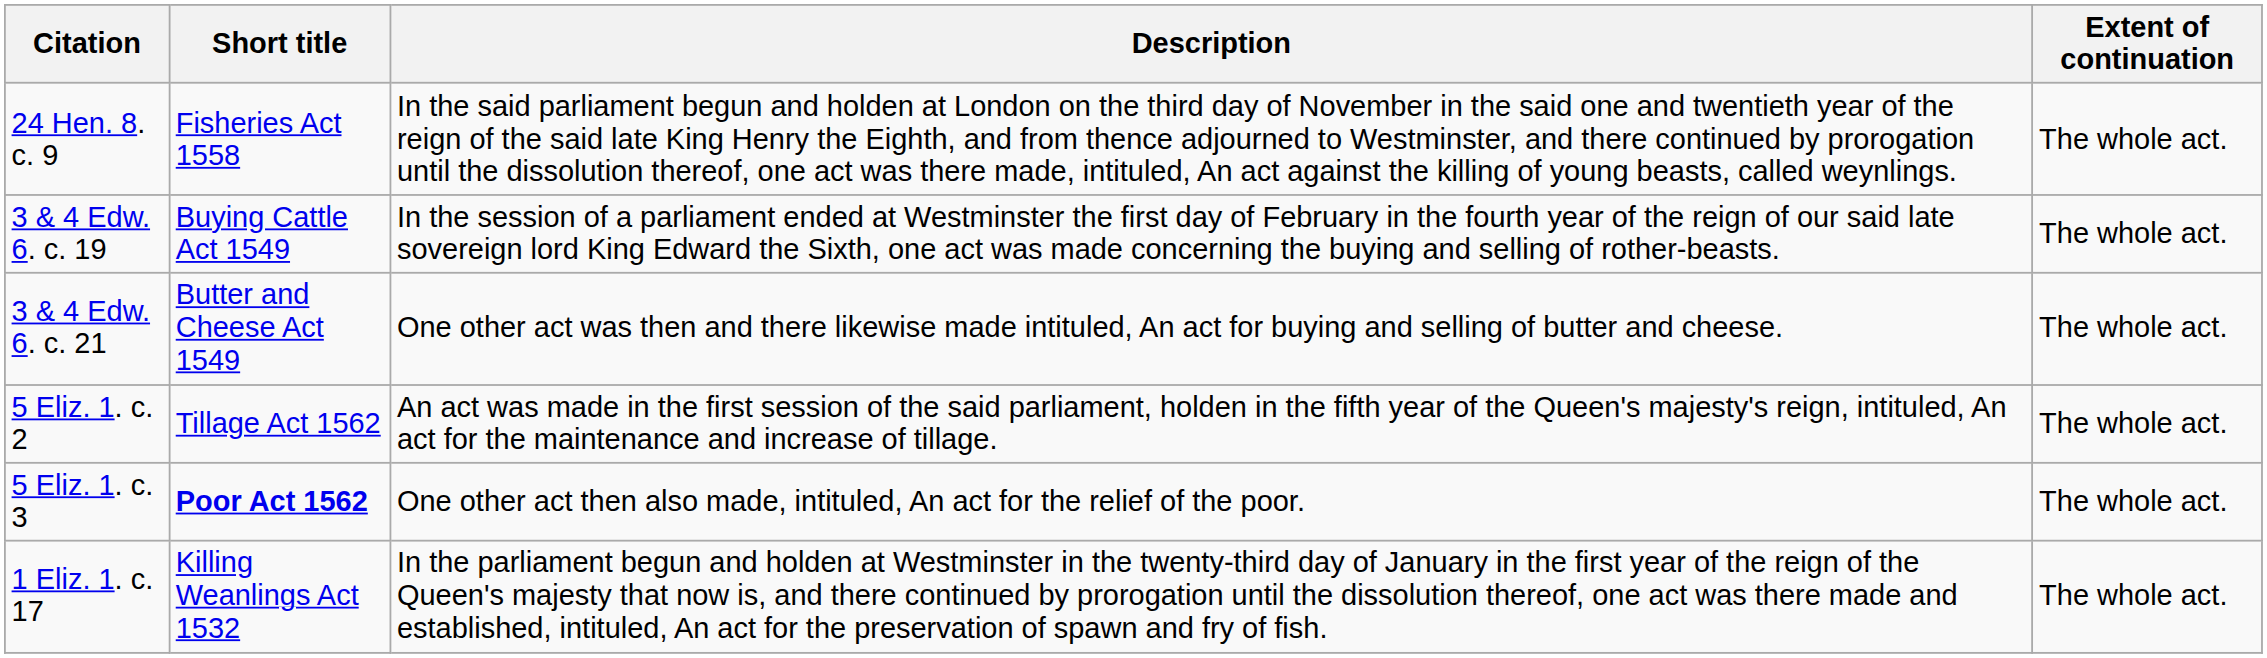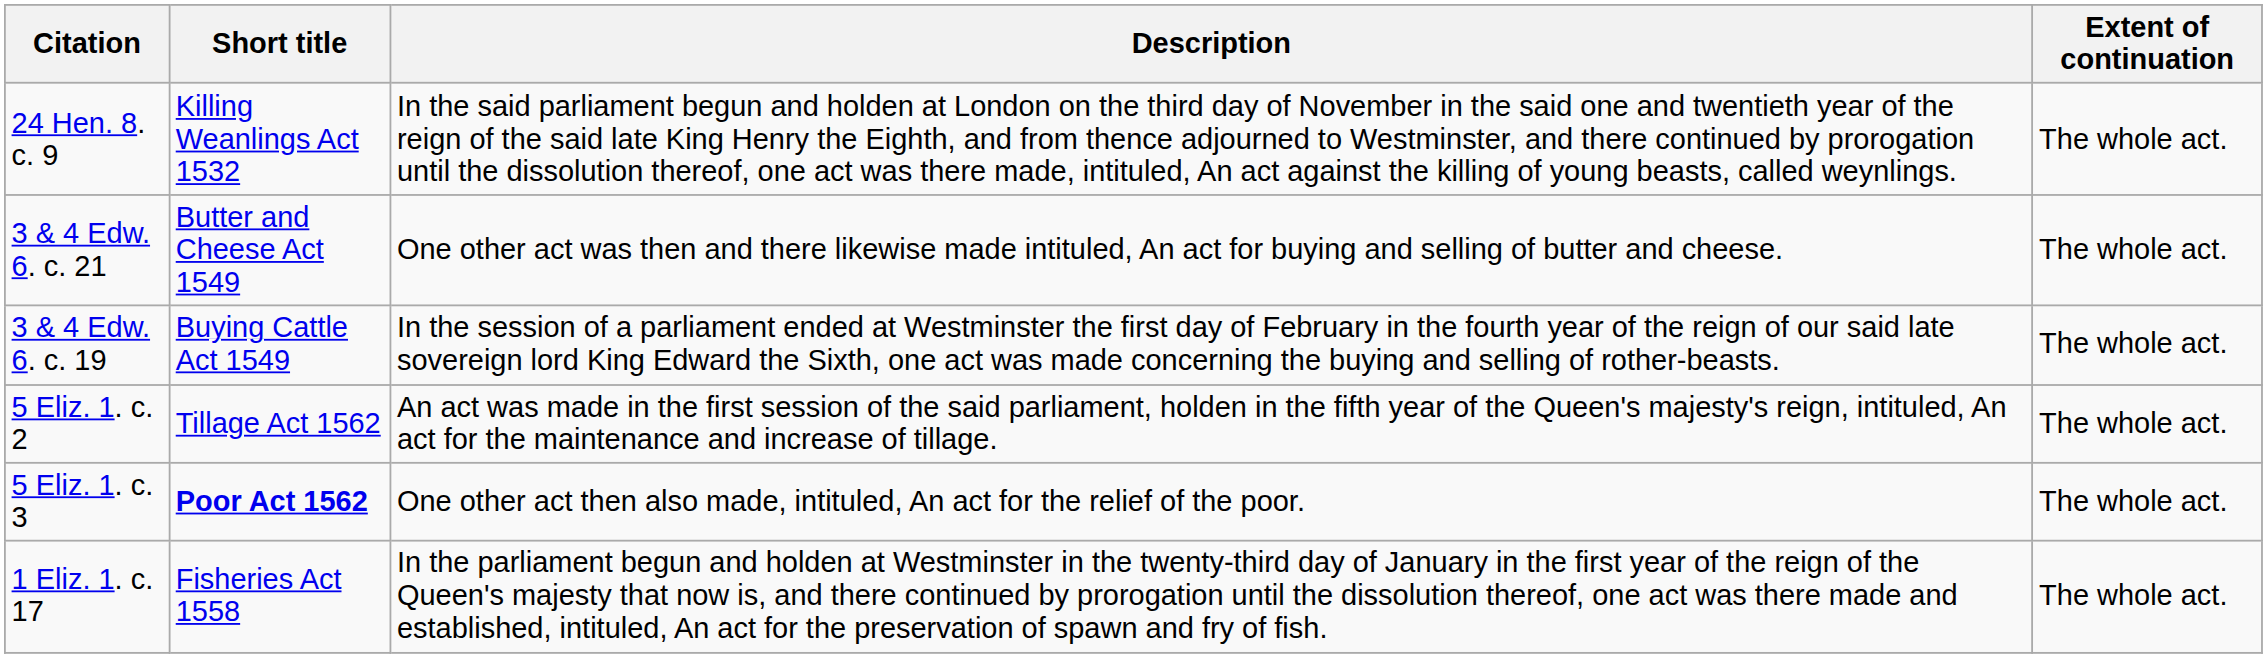 <table class="wikitable">
 <tr>
 <th>Citation</th>
 <th>Short title</th>
 <th>Description</th>
 <th>Extent of continuation</th>
 </tr>
 <tr>
 <td><a href='#'>24 Hen. 8</a>. c. 9</td>
-<td><a href='#'>Fisheries Act 1558</a></td>
+<td><a href='#'>Killing Weanlings Act 1532</a></td>
 <td>In the said parliament begun and holden at London on the third day of November in the said one and twentieth year of the reign of the said late King Henry the Eighth, and from thence adjourned to Westminster, and there continued by prorogation until the dissolution thereof, one act was there made, intituled, An act against the killing of young beasts, called weynlings.</td>
+<td>The whole act.</td>
+</tr>
+<tr>
+<td><a href='#'>3 & 4 Edw. 6</a>. c. 21</td>
+<td><a href='#'>Butter and Cheese Act 1549</a></td>
+<td>One other act was then and there likewise made intituled, An act for buying and selling of butter and cheese.</td>
 <td>The whole act.</td>
 </tr>
 <tr>
 <td><a href='#'>3 & 4 Edw. 6</a>. c. 19</td>
 <td><a href='#'>Buying Cattle Act 1549</a></td>
 <td>In the session of a parliament ended at Westminster the first day of February in the fourth year of the reign of our said late sovereign lord King Edward the Sixth, one act was made concerning the buying and selling of rother-beasts.</td>
-<td>The whole act.</td>
-</tr>
-<tr>
-<td><a href='#'>3 & 4 Edw. 6</a>. c. 21</td>
-<td><a href='#'>Butter and Cheese Act 1549</a></td>
-<td>One other act was then and there likewise made intituled, An act for buying and selling of butter and cheese.</td>
 <td>The whole act.</td>
 </tr>
 <tr>
 <td><a href='#'>5 Eliz. 1</a>. c. 2</td>
 <td><a href='#'>Tillage Act 1562</a></td>
 <td>An act was made in the first session of the said parliament, holden in the fifth year of the Queen's majesty's reign, intituled, An act for the maintenance and increase of tillage.</td>
 <td>The whole act.</td>
 </tr>
 <tr>
 <td><a href='#'>5 Eliz. 1</a>. c. 3</td>
 <td><strong><a href='#'>Poor Act 1562</a></strong></td>
 <td>One other act then also made, intituled, An act for the relief of the poor.</td>
 <td>The whole act.</td>
 </tr>
 <tr>
 <td><a href='#'>1 Eliz. 1</a>. c. 17</td>
-<td><a href='#'>Killing Weanlings Act 1532</a></td>
+<td><a href='#'>Fisheries Act 1558</a></td>
 <td>In the parliament begun and holden at Westminster in the twenty-third day of January in the first year of the reign of the Queen's majesty that now is, and there continued by prorogation until the dissolution thereof, one act was there made and established, intituled, An act for the preservation of spawn and fry of fish.</td>
 <td>The whole act.</td>
 </tr>
 </table>
